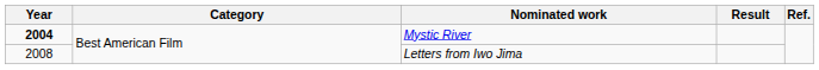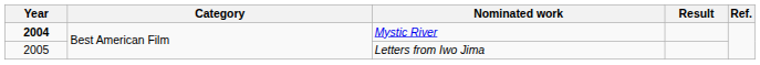 <table class=wikitable>
 <tr>
 <th scope="col" style="width:5em;">Year</th>
 <th scope="col" style="width:26em;">Category</th>
 <th scope="col" style="width:25em;">Nominated work</th>
 <th scope="col" style="width:5em;">Result</th>
 <th>Ref.</th>
 </tr>
 <tr>
 <td style="text-align:center;"><strong>2004</strong></td>
 <td rowspan="2">Best American Film</td>
 <td><em><a href='#'>Mystic River</a></em></td>
 <td></td>
 <td rowspan=2></td>
 </tr>
 <tr>
-<td style="text-align:center;">2008</td>
+<td style="text-align:center;">2005</td>
 <td><em>Letters from Iwo Jima</em></td>
 <td></td>
 </tr>
 </table>
